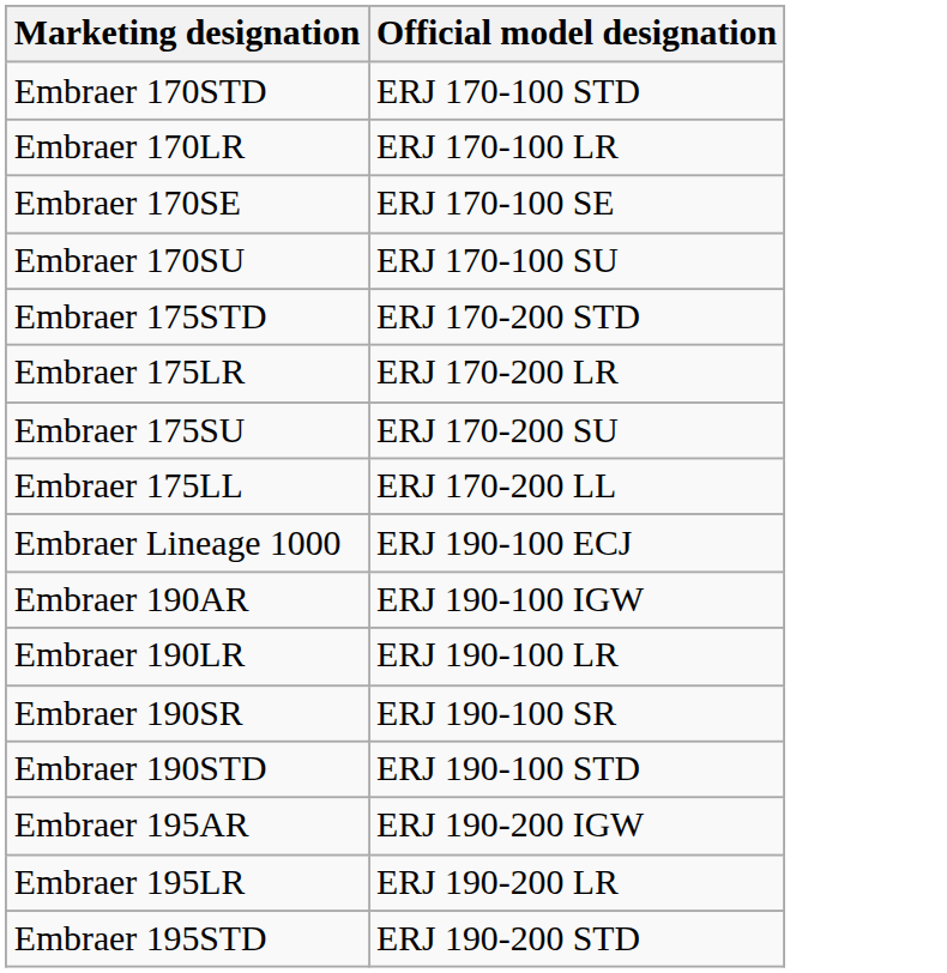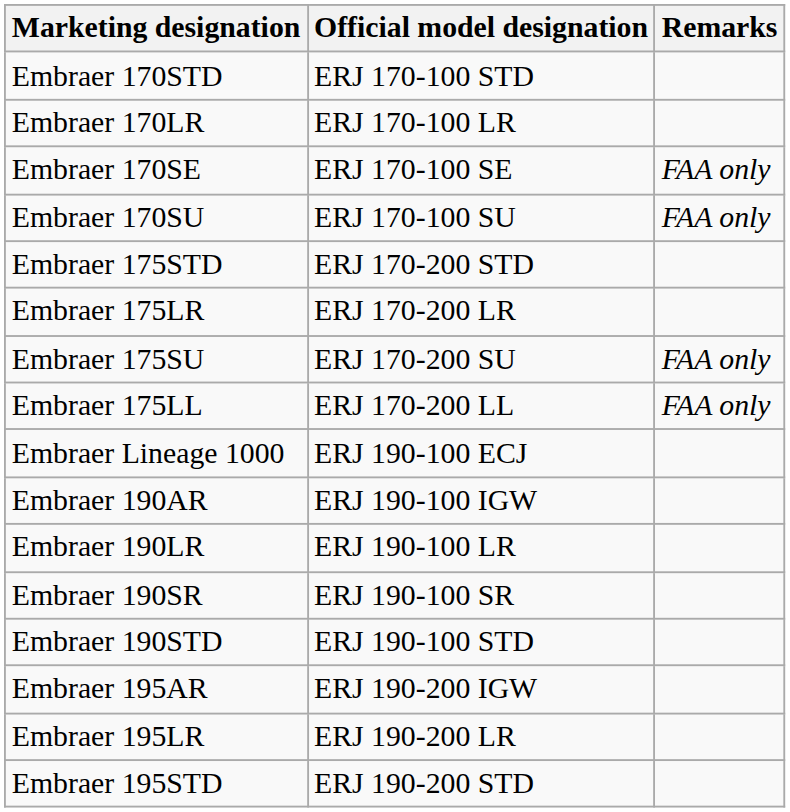 <table class="wikitable">
 <tr>
 <th>Marketing designation</th>
 <th>Official model designation</th>
+<th>Remarks</th>
 </tr>
 <tr>
 <td>Embraer 170STD</td>
 <td>ERJ 170-100 STD</td>
+<td></td>
 </tr>
 <tr>
 <td>Embraer 170LR</td>
 <td>ERJ 170-100 LR</td>
+<td></td>
 </tr>
 <tr>
 <td>Embraer 170SE</td>
 <td>ERJ 170-100 SE</td>
+<td><em>FAA only</em></td>
 </tr>
 <tr>
 <td>Embraer 170SU</td>
 <td>ERJ 170-100 SU</td>
+<td><em>FAA only</em></td>
 </tr>
 <tr>
 <td>Embraer 175STD</td>
 <td>ERJ 170-200 STD</td>
+<td></td>
 </tr>
 <tr>
 <td>Embraer 175LR</td>
 <td>ERJ 170-200 LR</td>
+<td></td>
 </tr>
 <tr>
 <td>Embraer 175SU</td>
 <td>ERJ 170-200 SU</td>
+<td><em>FAA only</em></td>
 </tr>
 <tr>
 <td>Embraer 175LL</td>
 <td>ERJ 170-200 LL</td>
+<td><em>FAA only</em></td>
 </tr>
 <tr>
 <td>Embraer Lineage 1000</td>
 <td>ERJ 190-100 ECJ</td>
+<td></td>
 </tr>
 <tr>
 <td>Embraer 190AR</td>
 <td>ERJ 190-100 IGW</td>
+<td></td>
 </tr>
 <tr>
 <td>Embraer 190LR</td>
 <td>ERJ 190-100 LR</td>
+<td></td>
 </tr>
 <tr>
 <td>Embraer 190SR</td>
 <td>ERJ 190-100 SR</td>
+<td></td>
 </tr>
 <tr>
 <td>Embraer 190STD</td>
 <td>ERJ 190-100 STD</td>
+<td></td>
 </tr>
 <tr>
 <td>Embraer 195AR</td>
 <td>ERJ 190-200 IGW</td>
+<td></td>
 </tr>
 <tr>
 <td>Embraer 195LR</td>
 <td>ERJ 190-200 LR</td>
+<td></td>
 </tr>
 <tr>
 <td>Embraer 195STD</td>
 <td>ERJ 190-200 STD</td>
+<td></td>
 </tr>
 </table>
